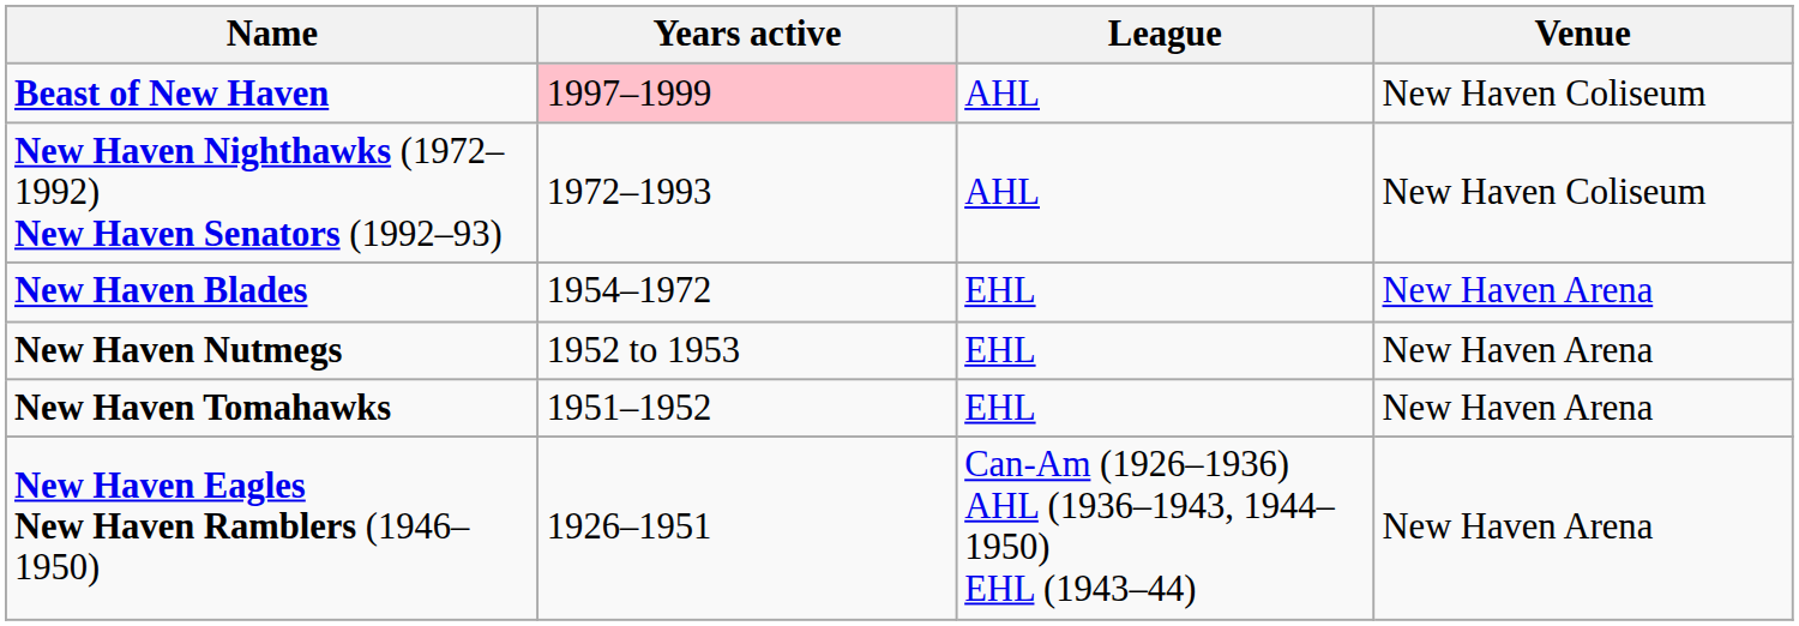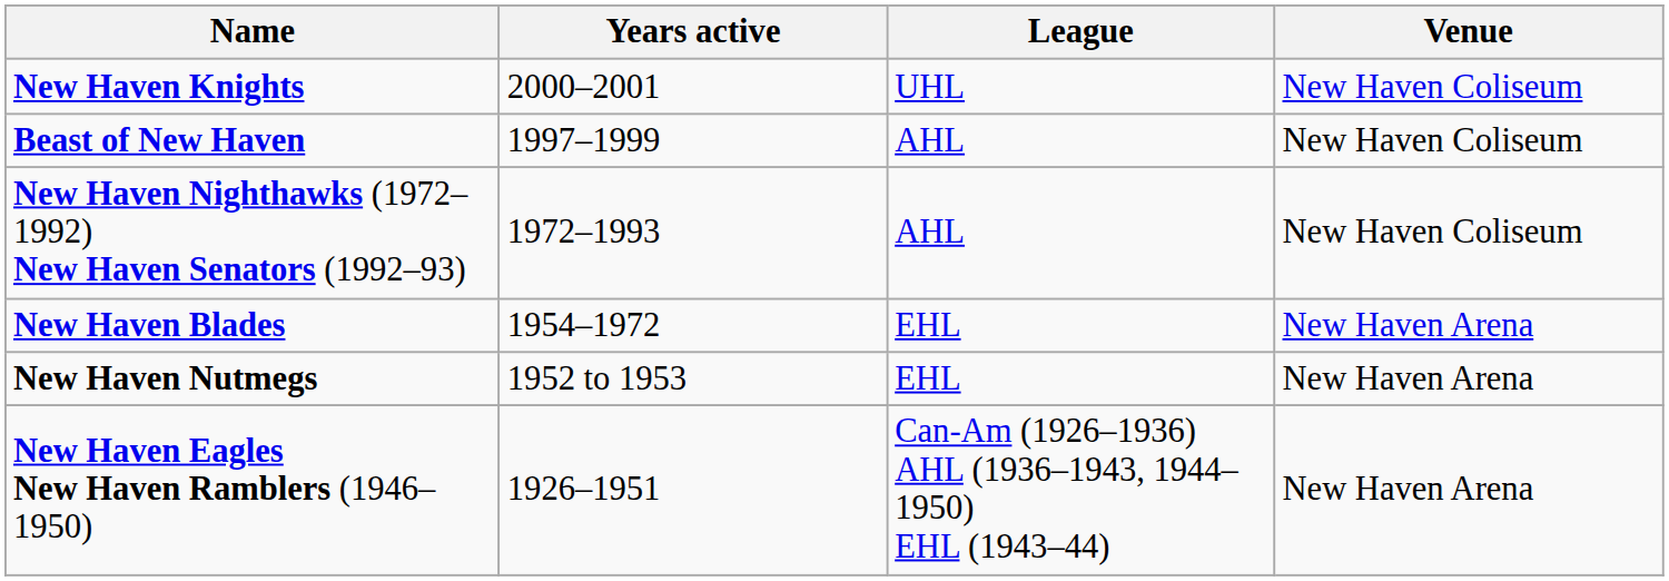 <table class="wikitable">
 <tr>
 <th style="width:225px;"><strong>Name</strong></th>
 <th style="width:175px;"><strong>Years active</strong></th>
 <th style="width:175px;"><strong>League</strong></th>
 <th style="width:175px;"><strong>Venue</strong></th>
 </tr>
 <tr>
+<td><strong><a href='#'>New Haven Knights</a></strong></td>
+<td>2000–2001</td>
+<td><a href='#'>UHL</a></td>
+<td><a href='#'>New Haven Coliseum</a></td>
+</tr>
+<tr>
 <td><strong><a href='#'>Beast of New Haven</a></strong></td>
-<td style="background: pink;">1997–1999</td>
+<td>1997–1999</td>
 <td><a href='#'>AHL</a></td>
 <td>New Haven Coliseum</td>
 </tr>
 <tr>
 <td><strong><a href='#'>New Haven Nighthawks</a></strong> (1972–1992)<br><strong><a href='#'>New Haven Senators</a></strong> (1992–93)</td>
 <td>1972–1993</td>
 <td><a href='#'>AHL</a></td>
 <td>New Haven Coliseum</td>
 </tr>
 <tr>
 <td><strong><a href='#'>New Haven Blades</a></strong></td>
 <td>1954–1972</td>
 <td><a href='#'>EHL</a></td>
 <td><a href='#'>New Haven Arena</a></td>
 </tr>
 <tr>
 <td><strong>New Haven Nutmegs</strong></td>
 <td>1952 to 1953</td>
 <td><a href='#'>EHL</a></td>
 <td>New Haven Arena</td>
 </tr>
 <tr>
-<td><strong>New Haven Tomahawks</strong></td>
-<td>1951–1952</td>
-<td><a href='#'>EHL</a></td>
-<td>New Haven Arena</td>
-</tr>
-<tr>
 <td><strong><a href='#'>New Haven Eagles</a></strong><br> <strong>New Haven Ramblers</strong> (1946–1950)</td>
 <td>1926–1951</td>
 <td><a href='#'>Can-Am</a> (1926–1936)<br><a href='#'>AHL</a> (1936–1943, 1944–1950) <br><a href='#'>EHL</a> (1943–44)</td>
 <td>New Haven Arena</td>
 </tr>
 </table>
